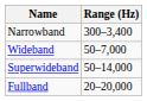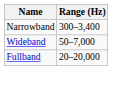 <table class="wikitable floatright">
 <tr>
 <th>Name</th>
 <th>Range (Hz)</th>
 </tr>
 <tr>
 <td>Narrowband</td>
 <td>300–3,400</td>
 </tr>
 <tr>
 <td><a href='#'>Wideband</a></td>
 <td>50–7,000</td>
 </tr>
 <tr>
-<td><a href='#'>Superwideband</a></td>
-<td>50–14,000</td>
-</tr>
-<tr>
 <td><a href='#'>Fullband</a></td>
 <td>20–20,000</td>
 </tr>
 </table>
